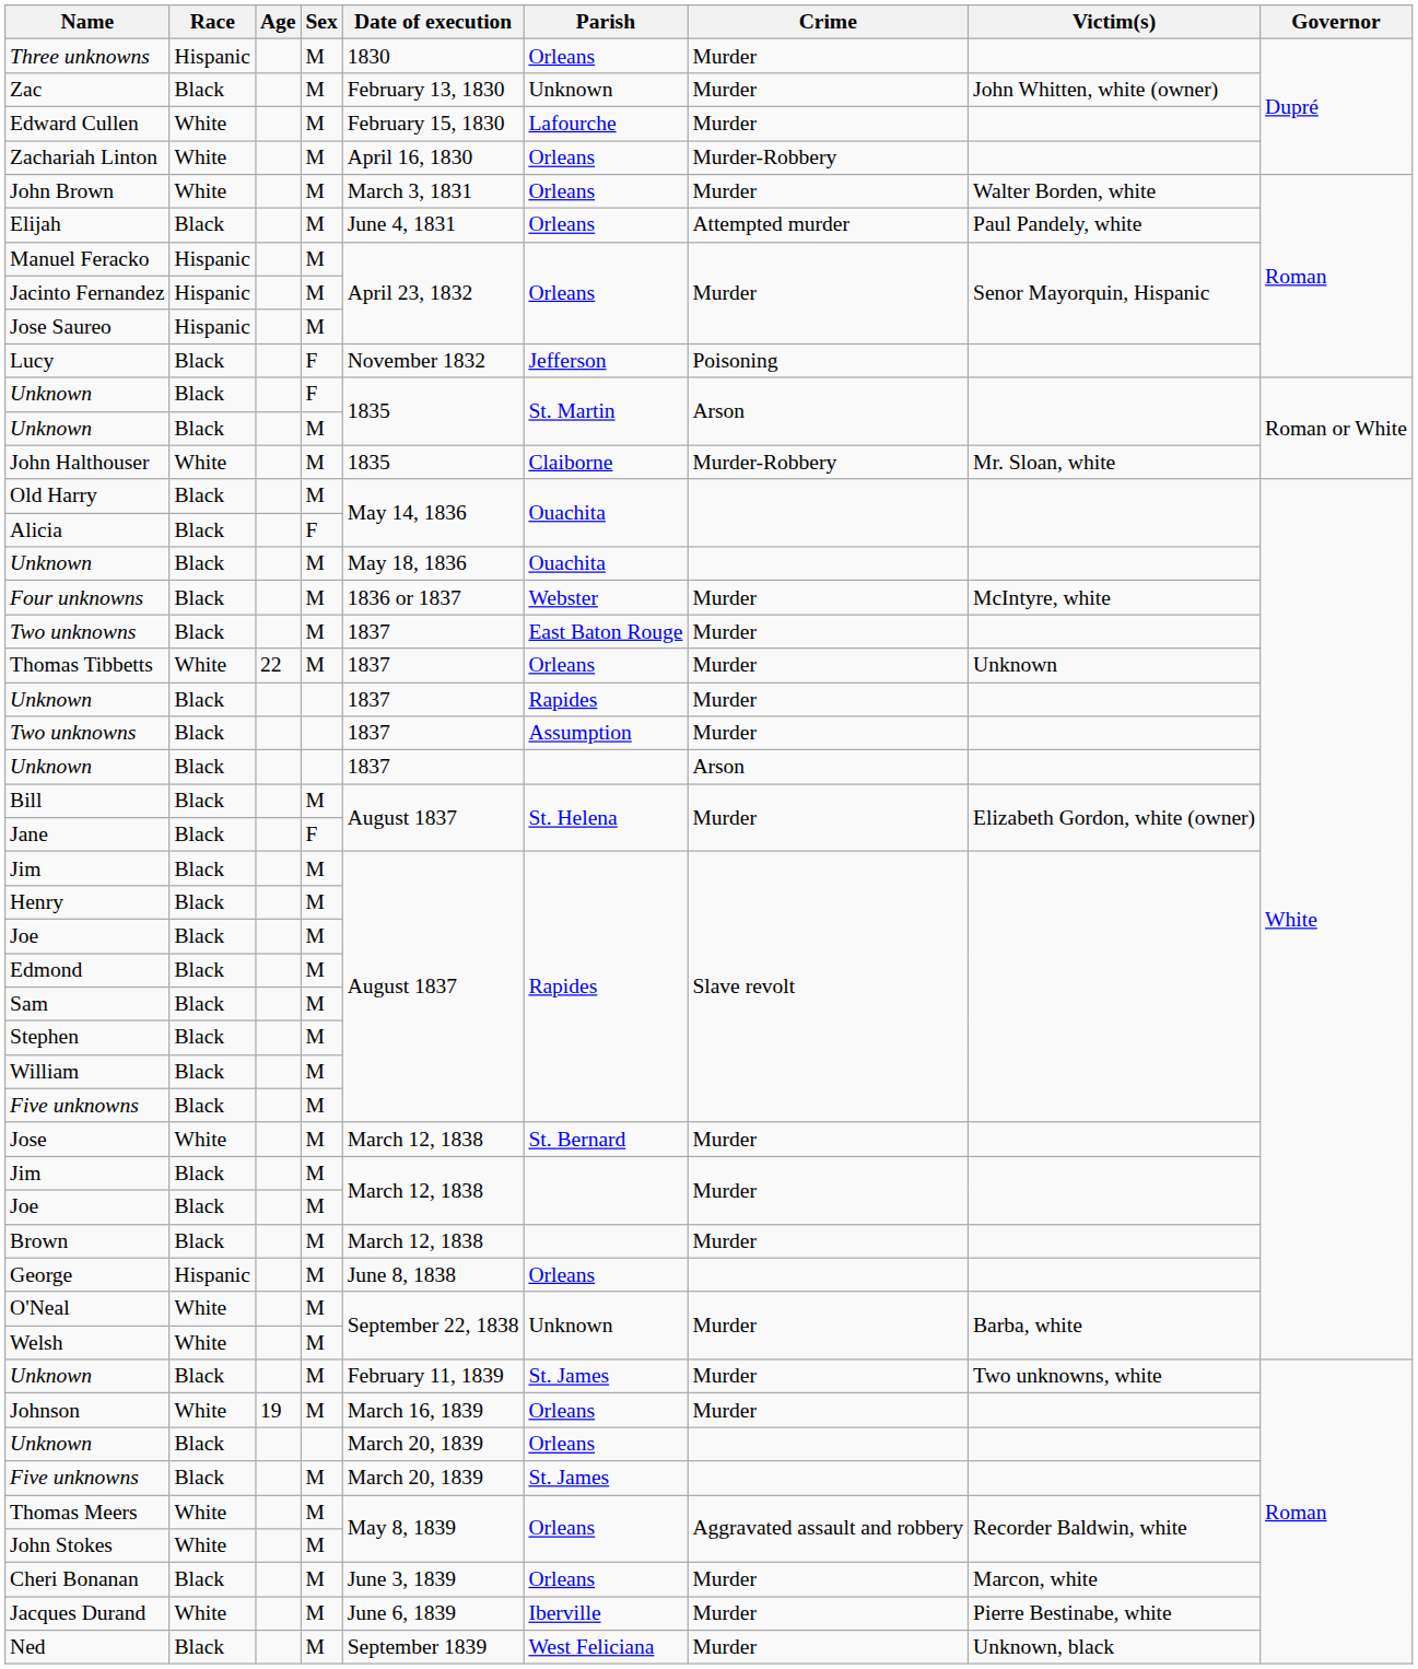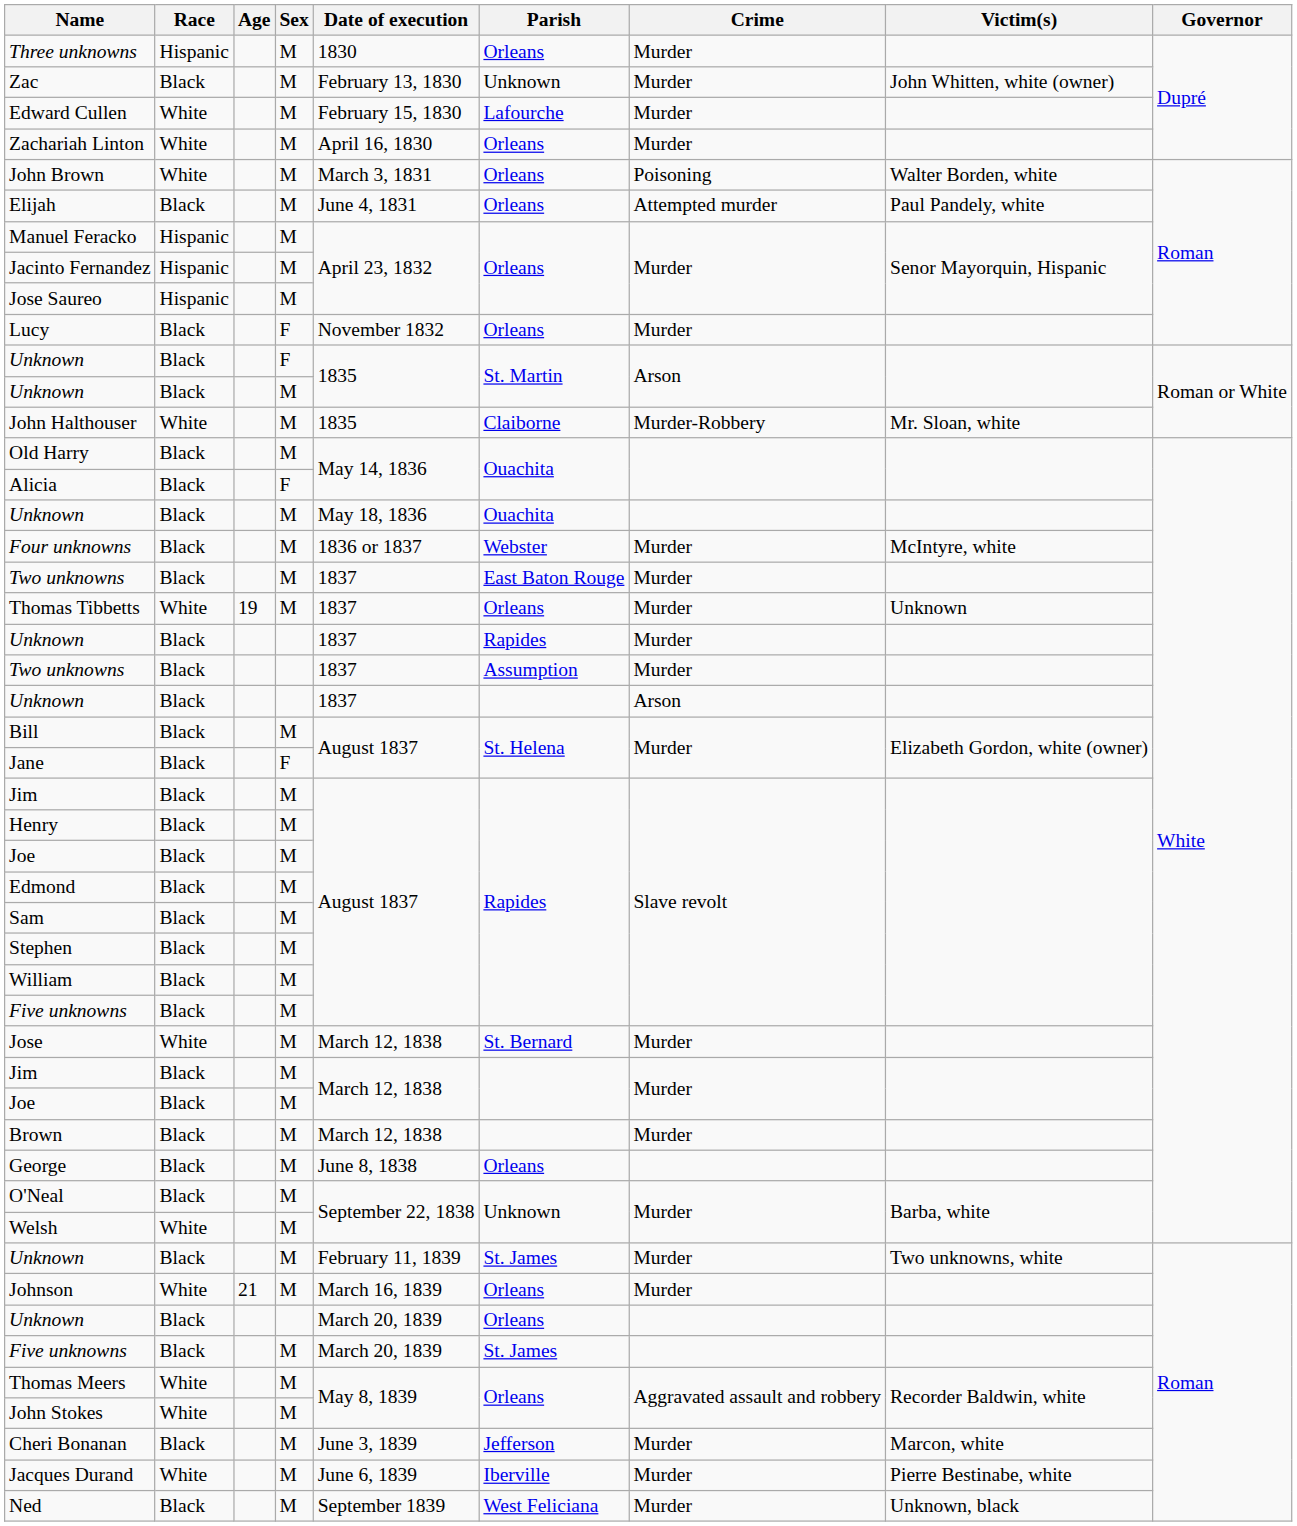 <table class="wikitable sortable">
 <tr>
 <th>Name</th>
 <th>Race</th>
 <th>Age</th>
 <th>Sex</th>
 <th>Date of execution</th>
 <th>Parish</th>
 <th>Crime</th>
 <th>Victim(s)</th>
 <th>Governor</th>
 </tr>
 <tr>
 <td><em>Three unknowns</em></td>
 <td>Hispanic</td>
 <td></td>
 <td>M</td>
 <td>1830</td>
 <td><a href='#'>Orleans</a></td>
 <td>Murder</td>
 <td></td>
 <td rowspan="4"><a href='#'>Dupré</a></td>
 </tr>
 <tr>
 <td>Zac</td>
 <td>Black</td>
 <td></td>
 <td>M</td>
 <td>February 13, 1830</td>
 <td>Unknown</td>
 <td>Murder</td>
 <td>John Whitten, white (owner)</td>
 </tr>
 <tr>
 <td>Edward Cullen</td>
 <td>White</td>
 <td></td>
 <td>M</td>
 <td>February 15, 1830</td>
 <td><a href='#'>Lafourche</a></td>
 <td>Murder</td>
 <td></td>
 </tr>
 <tr>
 <td>Zachariah Linton</td>
 <td>White</td>
 <td></td>
 <td>M</td>
 <td>April 16, 1830</td>
 <td><a href='#'>Orleans</a></td>
-<td>Murder-Robbery</td>
+<td>Murder</td>
 <td></td>
 </tr>
 <tr>
 <td>John Brown</td>
 <td>White</td>
 <td></td>
 <td>M</td>
 <td>March 3, 1831</td>
 <td><a href='#'>Orleans</a></td>
-<td>Murder</td>
+<td>Poisoning</td>
 <td>Walter Borden, white</td>
 <td rowspan="6"><a href='#'>Roman</a></td>
 </tr>
 <tr>
 <td>Elijah</td>
 <td>Black</td>
 <td></td>
 <td>M</td>
 <td>June 4, 1831</td>
 <td><a href='#'>Orleans</a></td>
 <td>Attempted murder</td>
 <td>Paul Pandely, white</td>
 </tr>
 <tr>
 <td>Manuel Feracko</td>
 <td>Hispanic</td>
 <td></td>
 <td>M</td>
 <td rowspan="3">April 23, 1832</td>
 <td rowspan="3"><a href='#'>Orleans</a></td>
 <td rowspan="3">Murder</td>
 <td rowspan="3">Senor Mayorquin, Hispanic</td>
 </tr>
 <tr>
 <td>Jacinto Fernandez</td>
 <td>Hispanic</td>
 <td></td>
 <td>M</td>
 </tr>
 <tr>
 <td>Jose Saureo</td>
 <td>Hispanic</td>
 <td></td>
 <td>M</td>
 </tr>
 <tr>
 <td>Lucy</td>
 <td>Black</td>
 <td></td>
 <td>F</td>
 <td>November 1832</td>
-<td><a href='#'>Jefferson</a></td>
-<td>Poisoning</td>
+<td><a href='#'>Orleans</a></td>
+<td>Murder</td>
 <td></td>
 </tr>
 <tr>
 <td><em>Unknown</em></td>
 <td>Black</td>
 <td></td>
 <td>F</td>
 <td rowspan="2">1835</td>
 <td rowspan="2"><a href='#'>St. Martin</a></td>
 <td rowspan="2">Arson</td>
 <td rowspan="2"></td>
 <td rowspan="3">Roman or White</td>
 </tr>
 <tr>
 <td><em>Unknown</em></td>
 <td>Black</td>
 <td></td>
 <td>M</td>
 </tr>
 <tr>
 <td>John Halthouser</td>
 <td>White</td>
 <td></td>
 <td>M</td>
 <td>1835</td>
 <td><a href='#'>Claiborne</a></td>
 <td>Murder-Robbery</td>
 <td>Mr. Sloan, white</td>
 </tr>
 <tr>
 <td>Old Harry</td>
 <td>Black</td>
 <td></td>
 <td>M</td>
 <td rowspan="2">May 14, 1836</td>
 <td rowspan="2"><a href='#'>Ouachita</a></td>
 <td rowspan="2"></td>
 <td rowspan="2"></td>
 <td rowspan="26"><a href='#'>White</a></td>
 </tr>
 <tr>
 <td>Alicia</td>
 <td>Black</td>
 <td></td>
 <td>F</td>
 </tr>
 <tr>
 <td><em>Unknown</em></td>
 <td>Black</td>
 <td></td>
 <td>M</td>
 <td>May 18, 1836</td>
 <td><a href='#'>Ouachita</a></td>
 <td></td>
 <td></td>
 </tr>
 <tr>
 <td><em>Four unknowns</em></td>
 <td>Black</td>
 <td></td>
 <td>M</td>
 <td>1836 or 1837</td>
 <td><a href='#'>Webster</a></td>
 <td>Murder</td>
 <td>McIntyre, white</td>
 </tr>
 <tr>
 <td><em>Two unknowns</em></td>
 <td>Black</td>
 <td></td>
 <td>M</td>
 <td>1837</td>
 <td><a href='#'>East Baton Rouge</a></td>
 <td>Murder</td>
 <td></td>
 </tr>
 <tr>
 <td>Thomas Tibbetts</td>
 <td>White</td>
-<td>22</td>
+<td>19</td>
 <td>M</td>
 <td>1837</td>
 <td><a href='#'>Orleans</a></td>
 <td>Murder</td>
 <td>Unknown</td>
 </tr>
 <tr>
 <td><em>Unknown</em></td>
 <td>Black</td>
 <td></td>
 <td></td>
 <td>1837</td>
 <td><a href='#'>Rapides</a></td>
 <td>Murder</td>
 <td></td>
 </tr>
 <tr>
 <td><em>Two unknowns</em></td>
 <td>Black</td>
 <td></td>
 <td></td>
 <td>1837</td>
 <td><a href='#'>Assumption</a></td>
 <td>Murder</td>
 <td></td>
 </tr>
 <tr>
 <td><em>Unknown</em></td>
 <td>Black</td>
 <td></td>
 <td></td>
 <td>1837</td>
 <td></td>
 <td>Arson</td>
 <td></td>
 </tr>
 <tr>
 <td>Bill</td>
 <td>Black</td>
 <td></td>
 <td>M</td>
 <td rowspan="2">August 1837</td>
 <td rowspan="2"><a href='#'>St. Helena</a></td>
 <td rowspan="2">Murder</td>
 <td rowspan="2">Elizabeth Gordon, white (owner)</td>
 </tr>
 <tr>
 <td>Jane</td>
 <td>Black</td>
 <td></td>
 <td>F</td>
 </tr>
 <tr>
 <td>Jim</td>
 <td>Black</td>
 <td></td>
 <td>M</td>
 <td rowspan="8">August 1837</td>
 <td rowspan="8"><a href='#'>Rapides</a></td>
 <td rowspan="8">Slave revolt</td>
 <td rowspan="8"></td>
 </tr>
 <tr>
 <td>Henry</td>
 <td>Black</td>
 <td></td>
 <td>M</td>
 </tr>
 <tr>
 <td>Joe</td>
 <td>Black</td>
 <td></td>
 <td>M</td>
 </tr>
 <tr>
 <td>Edmond</td>
 <td>Black</td>
 <td></td>
 <td>M</td>
 </tr>
 <tr>
 <td>Sam</td>
 <td>Black</td>
 <td></td>
 <td>M</td>
 </tr>
 <tr>
 <td>Stephen</td>
 <td>Black</td>
 <td></td>
 <td>M</td>
 </tr>
 <tr>
 <td>William</td>
 <td>Black</td>
 <td></td>
 <td>M</td>
 </tr>
 <tr>
 <td><em>Five unknowns</em></td>
 <td>Black</td>
 <td></td>
 <td>M</td>
 </tr>
 <tr>
 <td>Jose</td>
 <td>White</td>
 <td></td>
 <td>M</td>
 <td>March 12, 1838</td>
 <td><a href='#'>St. Bernard</a></td>
 <td>Murder</td>
 <td></td>
 </tr>
 <tr>
 <td>Jim</td>
 <td>Black</td>
 <td></td>
 <td>M</td>
 <td rowspan="2">March 12, 1838</td>
 <td rowspan="2"></td>
 <td rowspan="2">Murder</td>
 <td rowspan="2"></td>
 </tr>
 <tr>
 <td>Joe</td>
 <td>Black</td>
 <td></td>
 <td>M</td>
 </tr>
 <tr>
 <td>Brown</td>
 <td>Black</td>
 <td></td>
 <td>M</td>
 <td>March 12, 1838</td>
 <td></td>
 <td>Murder</td>
 <td></td>
 </tr>
 <tr>
 <td>George</td>
-<td>Hispanic</td>
+<td>Black</td>
 <td></td>
 <td>M</td>
 <td>June 8, 1838</td>
 <td><a href='#'>Orleans</a></td>
 <td></td>
 <td></td>
 </tr>
 <tr>
 <td>O'Neal</td>
-<td>White</td>
+<td>Black</td>
 <td></td>
 <td>M</td>
 <td rowspan="2">September 22, 1838</td>
 <td rowspan="2">Unknown</td>
 <td rowspan="2">Murder</td>
 <td rowspan="2">Barba, white</td>
 </tr>
 <tr>
 <td>Welsh</td>
 <td>White</td>
 <td></td>
 <td>M</td>
 </tr>
 <tr>
 <td><em>Unknown</em></td>
 <td>Black</td>
 <td></td>
 <td>M</td>
 <td>February 11, 1839</td>
 <td><a href='#'>St. James</a></td>
 <td>Murder</td>
 <td>Two unknowns, white</td>
 <td rowspan="9"><a href='#'>Roman</a></td>
 </tr>
 <tr>
 <td>Johnson</td>
 <td>White</td>
-<td>19</td>
+<td>21</td>
 <td>M</td>
 <td>March 16, 1839</td>
 <td><a href='#'>Orleans</a></td>
 <td>Murder</td>
 <td></td>
 </tr>
 <tr>
 <td><em>Unknown</em></td>
 <td>Black</td>
 <td></td>
 <td></td>
 <td>March 20, 1839</td>
 <td><a href='#'>Orleans</a></td>
 <td></td>
 <td></td>
 </tr>
 <tr>
 <td><em>Five unknowns</em></td>
 <td>Black</td>
 <td></td>
 <td>M</td>
 <td>March 20, 1839</td>
 <td><a href='#'>St. James</a></td>
 <td></td>
 <td></td>
 </tr>
 <tr>
 <td>Thomas Meers</td>
 <td>White</td>
 <td></td>
 <td>M</td>
 <td rowspan="2">May 8, 1839</td>
 <td rowspan="2"><a href='#'>Orleans</a></td>
 <td rowspan="2">Aggravated assault and robbery</td>
 <td rowspan="2">Recorder Baldwin, white</td>
 </tr>
 <tr>
 <td>John Stokes</td>
 <td>White</td>
 <td></td>
 <td>M</td>
 </tr>
 <tr>
 <td>Cheri Bonanan</td>
 <td>Black</td>
 <td></td>
 <td>M</td>
 <td>June 3, 1839</td>
-<td><a href='#'>Orleans</a></td>
+<td><a href='#'>Jefferson</a></td>
 <td>Murder</td>
 <td>Marcon, white</td>
 </tr>
 <tr>
 <td>Jacques Durand</td>
 <td>White</td>
 <td></td>
 <td>M</td>
 <td>June 6, 1839</td>
 <td><a href='#'>Iberville</a></td>
 <td>Murder</td>
 <td>Pierre Bestinabe, white</td>
 </tr>
 <tr>
 <td>Ned</td>
 <td>Black</td>
 <td></td>
 <td>M</td>
 <td>September 1839</td>
 <td><a href='#'>West Feliciana</a></td>
 <td>Murder</td>
 <td>Unknown, black</td>
 </tr>
 </table>
